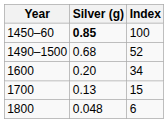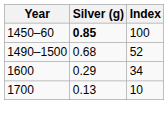 <table class="wikitable">
 <tr>
 <th>Year</th>
 <th>Silver (g)</th>
 <th>Index</th>
 </tr>
 <tr>
 <td>1450–60</td>
 <td><strong>0.85</strong></td>
 <td>100</td>
 </tr>
 <tr>
 <td>1490–1500</td>
 <td>0.68</td>
 <td>52</td>
 </tr>
 <tr>
 <td>1600</td>
-<td>0.20</td>
+<td>0.29</td>
 <td>34</td>
 </tr>
 <tr>
 <td>1700</td>
 <td>0.13</td>
-<td>15</td>
-</tr>
-<tr>
-<td>1800</td>
-<td>0.048</td>
-<td>6</td>
+<td>10</td>
 </tr>
 </table>
